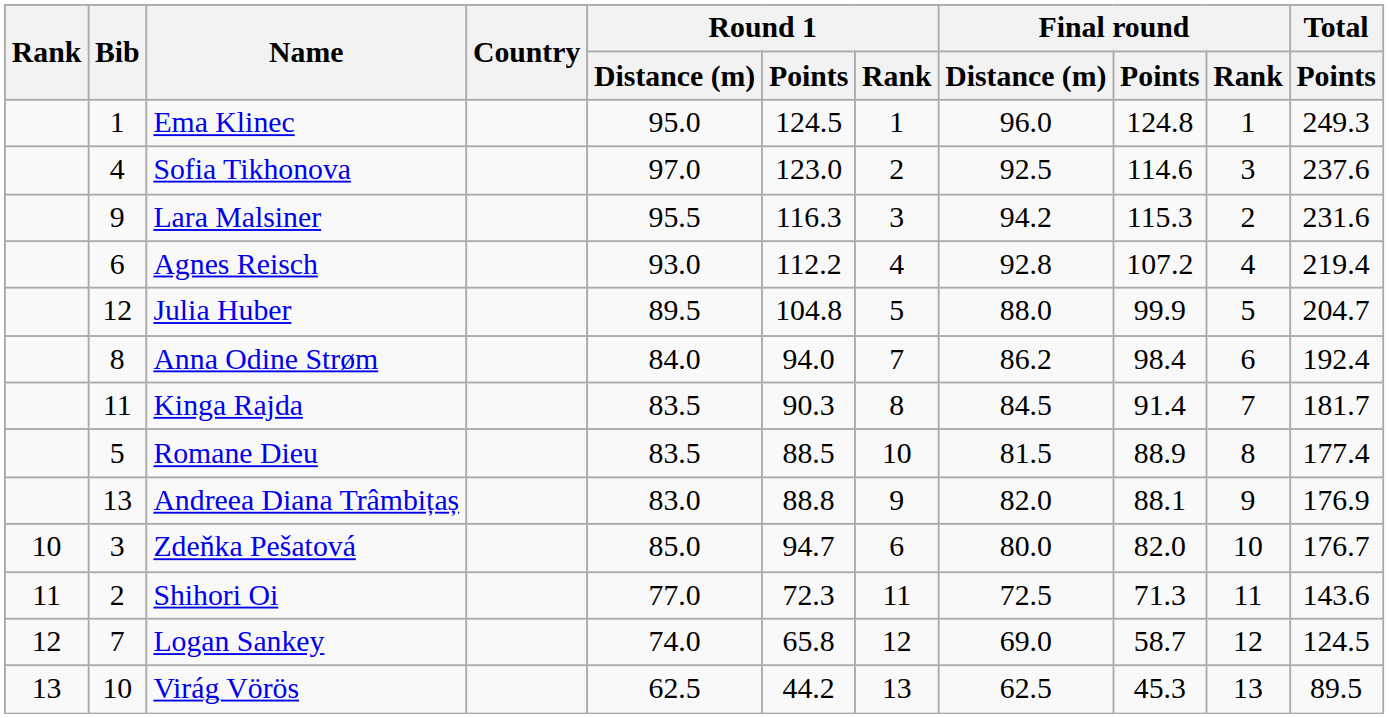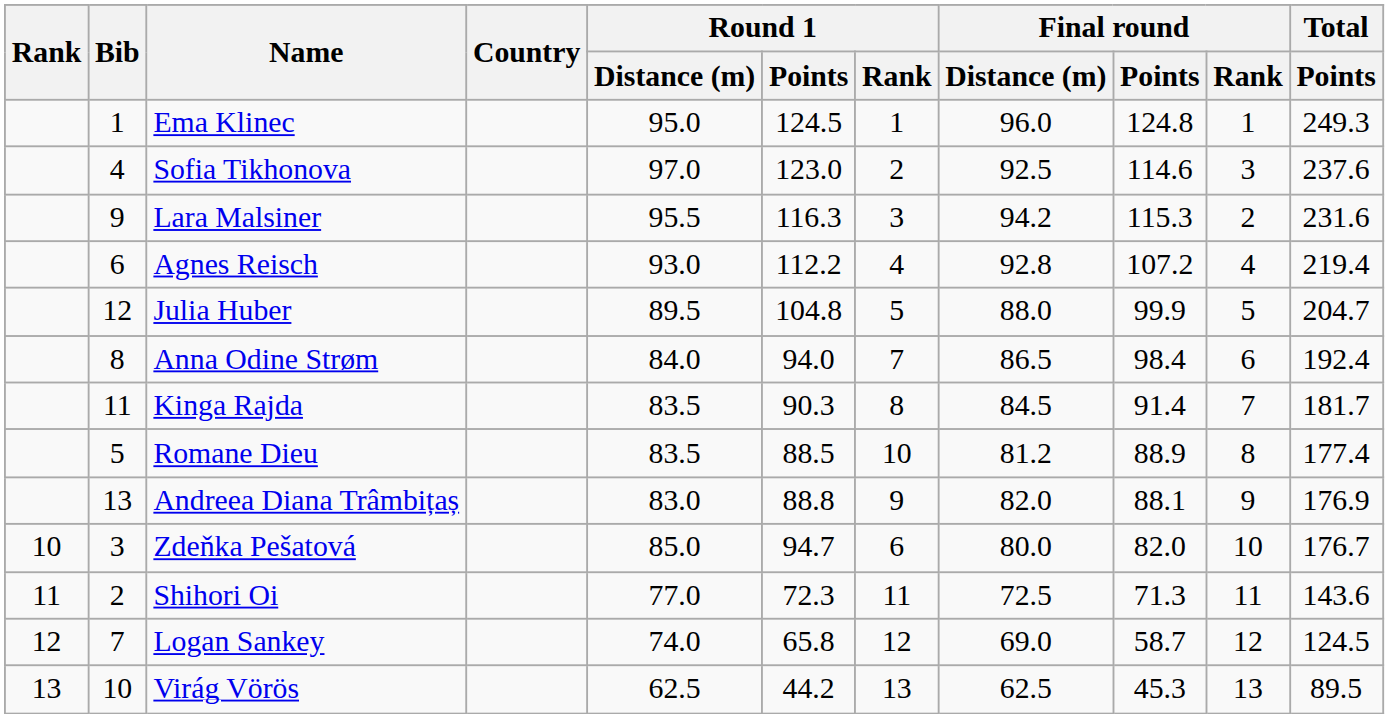 <table class="wikitable sortable" style="text-align:center">
 <tr>
 <th rowspan=2>Rank</th>
 <th rowspan=2>Bib</th>
 <th rowspan=2>Name</th>
 <th rowspan=2>Country</th>
 <th colspan=3>Round 1</th>
 <th colspan=3>Final round</th>
 <th>Total</th>
 </tr>
 <tr>
 <th>Distance (m)</th>
 <th>Points</th>
 <th>Rank</th>
 <th>Distance (m)</th>
 <th>Points</th>
 <th>Rank</th>
 <th>Points</th>
 </tr>
 <tr>
 <td></td>
 <td>1</td>
 <td align=left><a href='#'>Ema Klinec</a></td>
 <td align=left></td>
 <td>95.0</td>
 <td>124.5</td>
 <td>1</td>
 <td>96.0</td>
 <td>124.8</td>
 <td>1</td>
 <td>249.3</td>
 </tr>
 <tr>
 <td></td>
 <td>4</td>
 <td align=left><a href='#'>Sofia Tikhonova</a></td>
 <td align=left></td>
 <td>97.0</td>
 <td>123.0</td>
 <td>2</td>
 <td>92.5</td>
 <td>114.6</td>
 <td>3</td>
 <td>237.6</td>
 </tr>
 <tr>
 <td></td>
 <td>9</td>
 <td align=left><a href='#'>Lara Malsiner</a></td>
 <td align=left></td>
 <td>95.5</td>
 <td>116.3</td>
 <td>3</td>
 <td>94.2</td>
 <td>115.3</td>
 <td>2</td>
 <td>231.6</td>
 </tr>
 <tr>
 <td></td>
 <td>6</td>
 <td align=left><a href='#'>Agnes Reisch</a></td>
 <td align=left></td>
 <td>93.0</td>
 <td>112.2</td>
 <td>4</td>
 <td>92.8</td>
 <td>107.2</td>
 <td>4</td>
 <td>219.4</td>
 </tr>
 <tr>
 <td></td>
 <td>12</td>
 <td align=left><a href='#'>Julia Huber</a></td>
 <td align=left></td>
 <td>89.5</td>
 <td>104.8</td>
 <td>5</td>
 <td>88.0</td>
 <td>99.9</td>
 <td>5</td>
 <td>204.7</td>
 </tr>
 <tr>
 <td></td>
 <td>8</td>
 <td align=left><a href='#'>Anna Odine Strøm</a></td>
 <td align=left></td>
 <td>84.0</td>
 <td>94.0</td>
 <td>7</td>
-<td>86.2</td>
+<td>86.5</td>
 <td>98.4</td>
 <td>6</td>
 <td>192.4</td>
 </tr>
 <tr>
 <td></td>
 <td>11</td>
 <td align=left><a href='#'>Kinga Rajda</a></td>
 <td align=left></td>
 <td>83.5</td>
 <td>90.3</td>
 <td>8</td>
 <td>84.5</td>
 <td>91.4</td>
 <td>7</td>
 <td>181.7</td>
 </tr>
 <tr>
 <td></td>
 <td>5</td>
 <td align=left><a href='#'>Romane Dieu</a></td>
 <td align=left></td>
 <td>83.5</td>
 <td>88.5</td>
 <td>10</td>
-<td>81.5</td>
+<td>81.2</td>
 <td>88.9</td>
 <td>8</td>
 <td>177.4</td>
 </tr>
 <tr>
 <td></td>
 <td>13</td>
 <td align=left><a href='#'>Andreea Diana Trâmbițaș</a></td>
 <td align=left></td>
 <td>83.0</td>
 <td>88.8</td>
 <td>9</td>
 <td>82.0</td>
 <td>88.1</td>
 <td>9</td>
 <td>176.9</td>
 </tr>
 <tr>
 <td>10</td>
 <td>3</td>
 <td align=left><a href='#'>Zdeňka Pešatová</a></td>
 <td align=left></td>
 <td>85.0</td>
 <td>94.7</td>
 <td>6</td>
 <td>80.0</td>
 <td>82.0</td>
 <td>10</td>
 <td>176.7</td>
 </tr>
 <tr>
 <td>11</td>
 <td>2</td>
 <td align=left><a href='#'>Shihori Oi</a></td>
 <td align=left></td>
 <td>77.0</td>
 <td>72.3</td>
 <td>11</td>
 <td>72.5</td>
 <td>71.3</td>
 <td>11</td>
 <td>143.6</td>
 </tr>
 <tr>
 <td>12</td>
 <td>7</td>
 <td align=left><a href='#'>Logan Sankey</a></td>
 <td align=left></td>
 <td>74.0</td>
 <td>65.8</td>
 <td>12</td>
 <td>69.0</td>
 <td>58.7</td>
 <td>12</td>
 <td>124.5</td>
 </tr>
 <tr>
 <td>13</td>
 <td>10</td>
 <td align=left><a href='#'>Virág Vörös</a></td>
 <td align=left></td>
 <td>62.5</td>
 <td>44.2</td>
 <td>13</td>
 <td>62.5</td>
 <td>45.3</td>
 <td>13</td>
 <td>89.5</td>
 </tr>
 </table>
